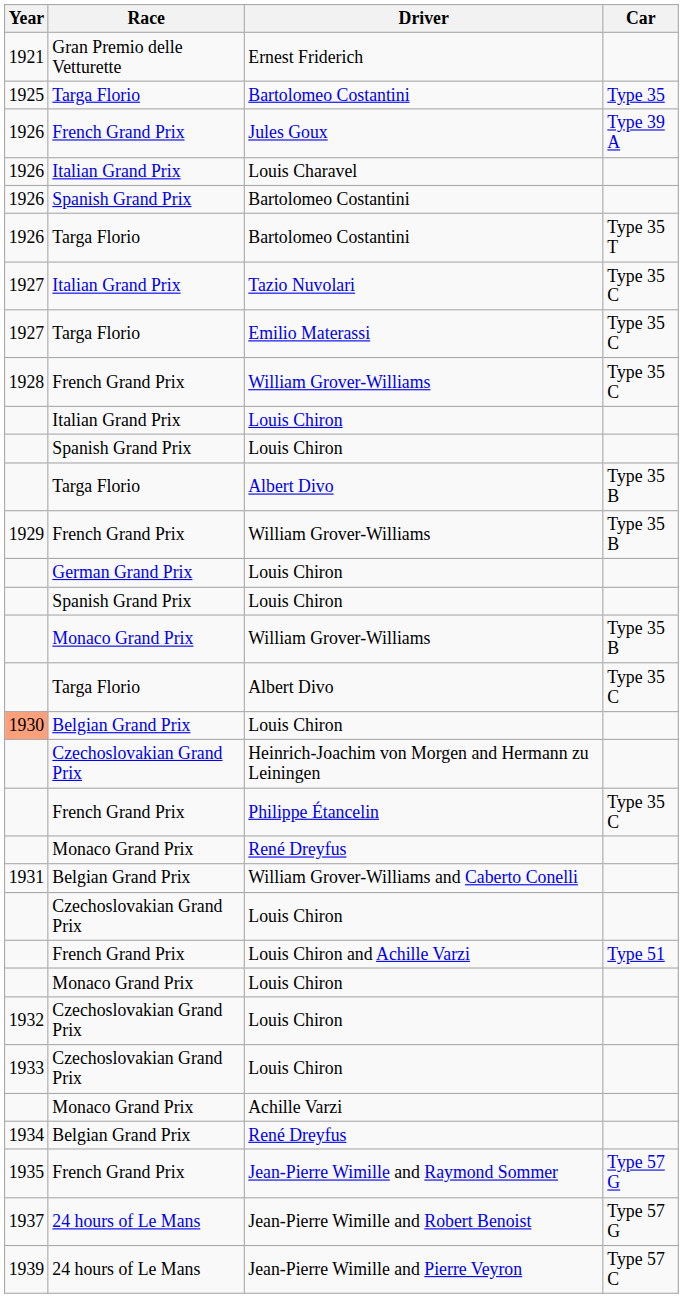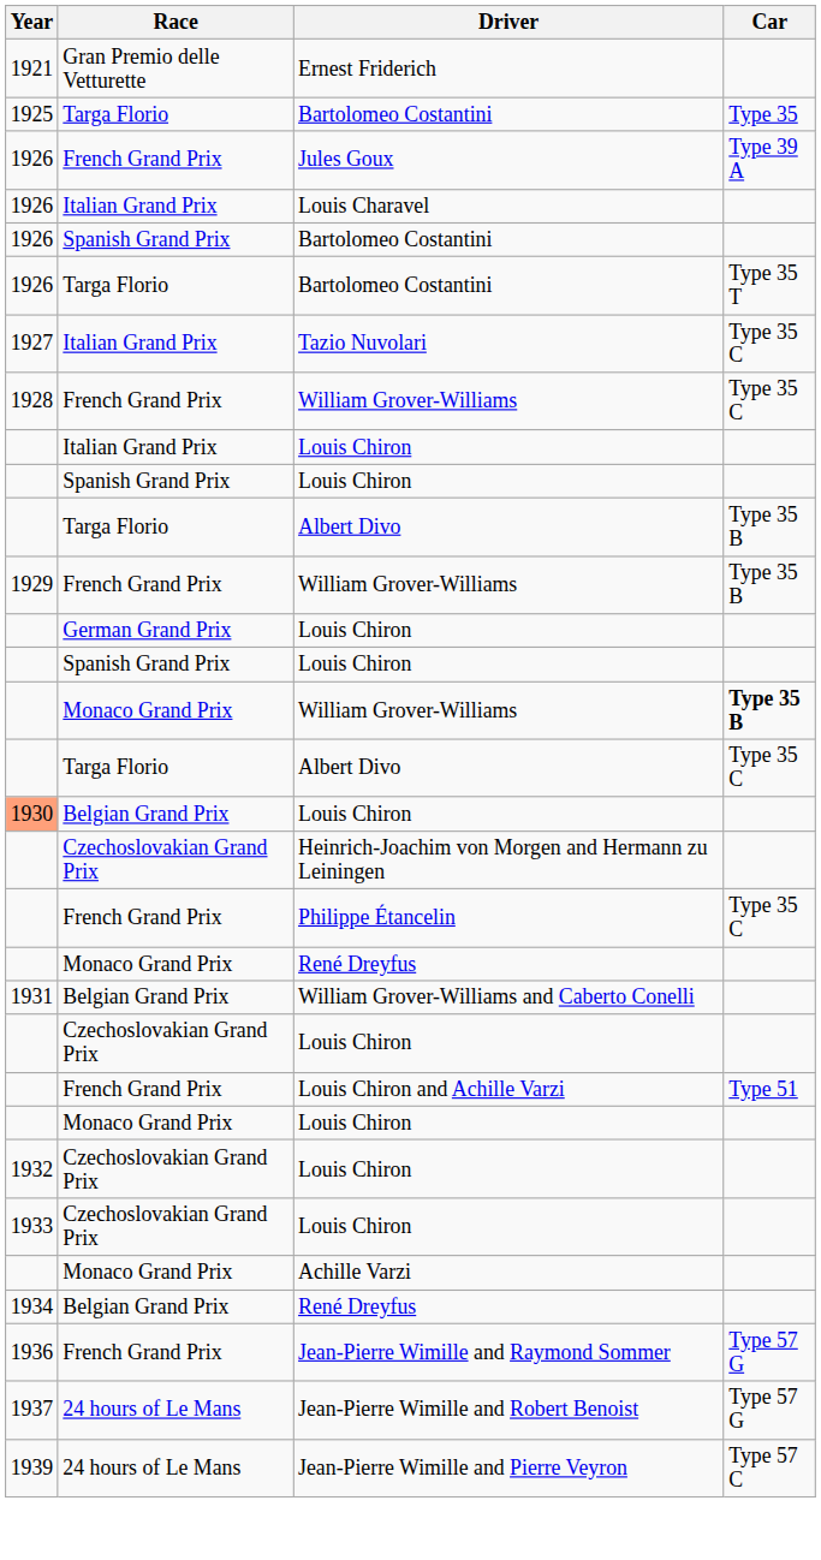 <table class="wikitable">
 <tr>
 <th>Year</th>
 <th>Race</th>
 <th>Driver</th>
 <th>Car</th>
 </tr>
 <tr>
 <td>1921</td>
 <td> Gran Premio delle Vetturette</td>
 <td>Ernest Friderich</td>
 <td></td>
 </tr>
 <tr>
 <td>1925</td>
 <td> <a href='#'>Targa Florio</a></td>
 <td><a href='#'>Bartolomeo Costantini</a></td>
 <td><a href='#'>Type 35</a></td>
 </tr>
 <tr>
 <td>1926</td>
 <td> <a href='#'>French Grand Prix</a></td>
 <td><a href='#'>Jules Goux</a></td>
 <td><a href='#'>Type 39 A</a></td>
 </tr>
 <tr>
 <td>1926</td>
 <td> <a href='#'>Italian Grand Prix</a></td>
 <td>Louis Charavel</td>
 <td></td>
 </tr>
 <tr>
 <td>1926</td>
 <td> <a href='#'>Spanish Grand Prix</a></td>
 <td>Bartolomeo Costantini</td>
 <td></td>
 </tr>
 <tr>
 <td>1926</td>
 <td> Targa Florio</td>
 <td>Bartolomeo Costantini</td>
 <td>Type 35 T</td>
 </tr>
 <tr>
 <td>1927</td>
 <td> <a href='#'>Italian Grand Prix</a></td>
 <td><a href='#'>Tazio Nuvolari</a></td>
 <td>Type 35 C</td>
 </tr>
 <tr>
-<td>1927</td>
-<td> Targa Florio</td>
-<td><a href='#'>Emilio Materassi</a></td>
-<td>Type 35 C</td>
-</tr>
-<tr>
 <td>1928</td>
 <td> French Grand Prix</td>
 <td><a href='#'>William Grover-Williams</a></td>
 <td>Type 35 C</td>
 </tr>
 <tr>
 <td></td>
 <td> Italian Grand Prix</td>
 <td><a href='#'>Louis Chiron</a></td>
 <td></td>
 </tr>
 <tr>
 <td></td>
 <td> Spanish Grand Prix</td>
 <td>Louis Chiron</td>
 <td></td>
 </tr>
 <tr>
 <td></td>
 <td> Targa Florio</td>
 <td><a href='#'>Albert Divo</a></td>
 <td>Type 35 B</td>
 </tr>
 <tr>
 <td>1929</td>
 <td> French Grand Prix</td>
 <td>William Grover-Williams</td>
 <td>Type 35 B</td>
 </tr>
 <tr>
 <td></td>
 <td> <a href='#'>German Grand Prix</a></td>
 <td>Louis Chiron</td>
 <td></td>
 </tr>
 <tr>
 <td></td>
 <td> Spanish Grand Prix</td>
 <td>Louis Chiron</td>
 <td></td>
 </tr>
 <tr>
 <td></td>
 <td> <a href='#'>Monaco Grand Prix</a></td>
 <td>William Grover-Williams</td>
-<td>Type 35 B</td>
+<td><strong>Type 35 B</strong></td>
 </tr>
 <tr>
 <td></td>
 <td> Targa Florio</td>
 <td>Albert Divo</td>
 <td>Type 35 C</td>
 </tr>
 <tr>
 <td style="background: lightsalmon;">1930</td>
 <td> <a href='#'>Belgian Grand Prix</a></td>
 <td>Louis Chiron</td>
 <td></td>
 </tr>
 <tr>
 <td></td>
 <td> <a href='#'>Czechoslovakian Grand Prix</a></td>
 <td>Heinrich-Joachim von Morgen and Hermann zu Leiningen</td>
 <td></td>
 </tr>
 <tr>
 <td></td>
 <td> French Grand Prix</td>
 <td><a href='#'>Philippe Étancelin</a></td>
 <td>Type 35 C</td>
 </tr>
 <tr>
 <td></td>
 <td> Monaco Grand Prix</td>
 <td><a href='#'>René Dreyfus</a></td>
 <td></td>
 </tr>
 <tr>
 <td>1931</td>
 <td> Belgian Grand Prix</td>
 <td>William Grover-Williams and <a href='#'>Caberto Conelli</a></td>
 <td></td>
 </tr>
 <tr>
 <td></td>
 <td> Czechoslovakian Grand Prix</td>
 <td>Louis Chiron</td>
 <td></td>
 </tr>
 <tr>
 <td></td>
 <td> French Grand Prix</td>
 <td>Louis Chiron and <a href='#'>Achille Varzi</a></td>
 <td><a href='#'>Type 51</a></td>
 </tr>
 <tr>
 <td></td>
 <td> Monaco Grand Prix</td>
 <td>Louis Chiron</td>
 <td></td>
 </tr>
 <tr>
 <td>1932</td>
 <td> Czechoslovakian Grand Prix</td>
 <td>Louis Chiron</td>
 <td></td>
 </tr>
 <tr>
 <td>1933</td>
 <td> Czechoslovakian Grand Prix</td>
 <td>Louis Chiron</td>
 <td></td>
 </tr>
 <tr>
 <td></td>
 <td> Monaco Grand Prix</td>
 <td>Achille Varzi</td>
 <td></td>
 </tr>
 <tr>
 <td>1934</td>
 <td> Belgian Grand Prix</td>
 <td><a href='#'>René Dreyfus</a></td>
 <td></td>
 </tr>
 <tr>
-<td>1935</td>
+<td>1936</td>
 <td> French Grand Prix</td>
 <td><a href='#'>Jean-Pierre Wimille</a> and <a href='#'>Raymond Sommer</a></td>
 <td><a href='#'>Type 57 G</a></td>
 </tr>
 <tr>
 <td>1937</td>
 <td> <a href='#'>24 hours of Le Mans</a></td>
 <td>Jean-Pierre Wimille and <a href='#'>Robert Benoist</a></td>
 <td>Type 57 G</td>
 </tr>
 <tr>
 <td>1939</td>
 <td> 24 hours of Le Mans</td>
 <td>Jean-Pierre Wimille and <a href='#'>Pierre Veyron</a></td>
 <td>Type 57 C</td>
 </tr>
 </table>
